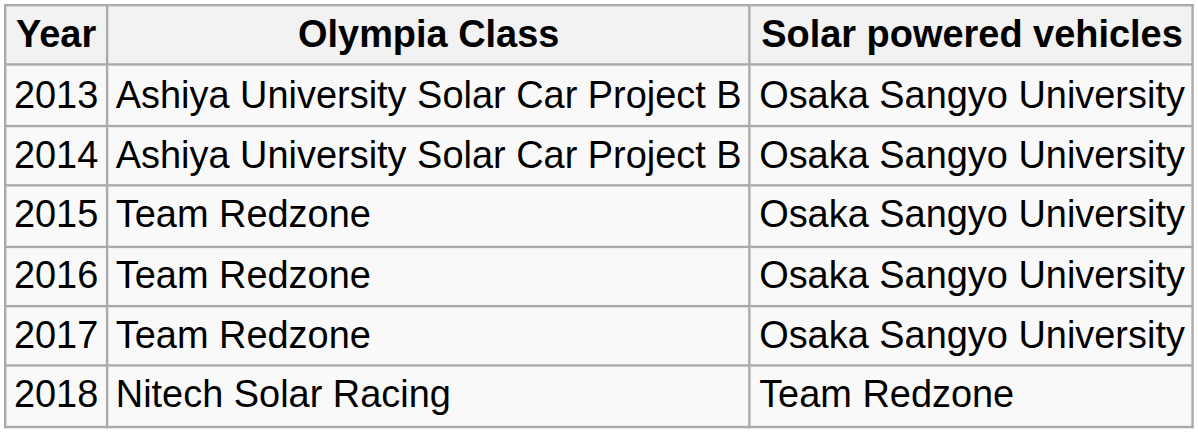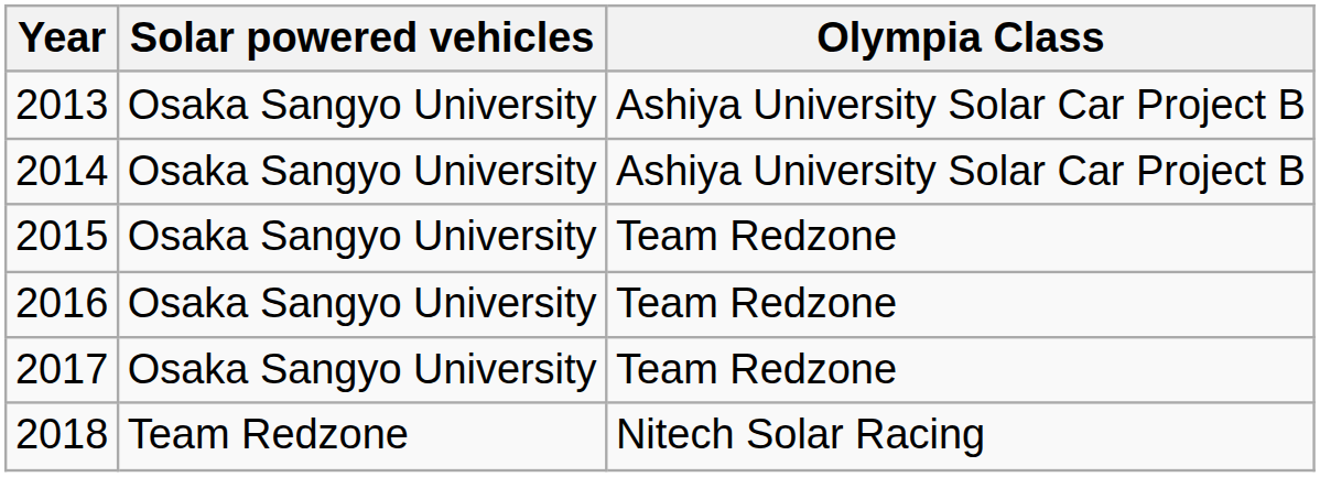 <table class="wikitable">
 <tr>
 <th>Year</th>
+<th>Solar powered vehicles</th>
 <th>Olympia Class</th>
-<th>Solar powered vehicles</th>
 </tr>
 <tr>
 <td>2013</td>
+<td>Osaka Sangyo University</td>
 <td>Ashiya University Solar Car Project B</td>
-<td>Osaka Sangyo University</td>
 </tr>
 <tr>
 <td>2014</td>
+<td>Osaka Sangyo University</td>
 <td>Ashiya University Solar Car Project B</td>
-<td>Osaka Sangyo University</td>
 </tr>
 <tr>
 <td>2015</td>
+<td>Osaka Sangyo University</td>
 <td>Team Redzone</td>
-<td>Osaka Sangyo University</td>
 </tr>
 <tr>
 <td>2016</td>
+<td>Osaka Sangyo University</td>
 <td>Team Redzone</td>
-<td>Osaka Sangyo University</td>
 </tr>
 <tr>
 <td>2017</td>
+<td>Osaka Sangyo University</td>
 <td>Team Redzone</td>
-<td>Osaka Sangyo University</td>
 </tr>
 <tr>
 <td>2018</td>
+<td>Team Redzone</td>
 <td>Nitech Solar Racing</td>
-<td>Team Redzone</td>
 </tr>
 </table>
